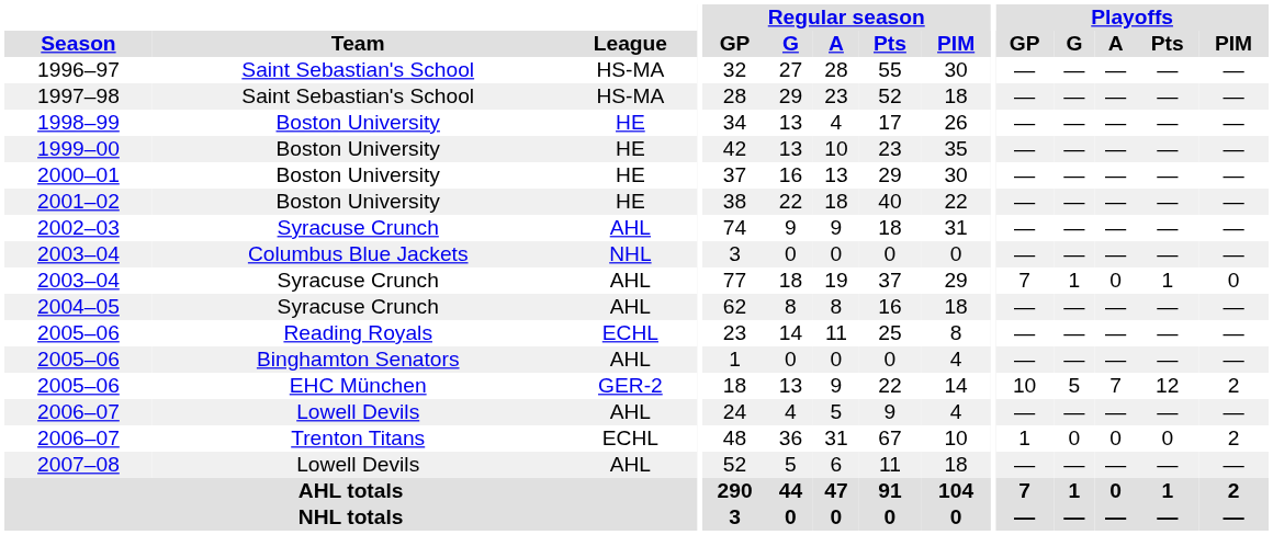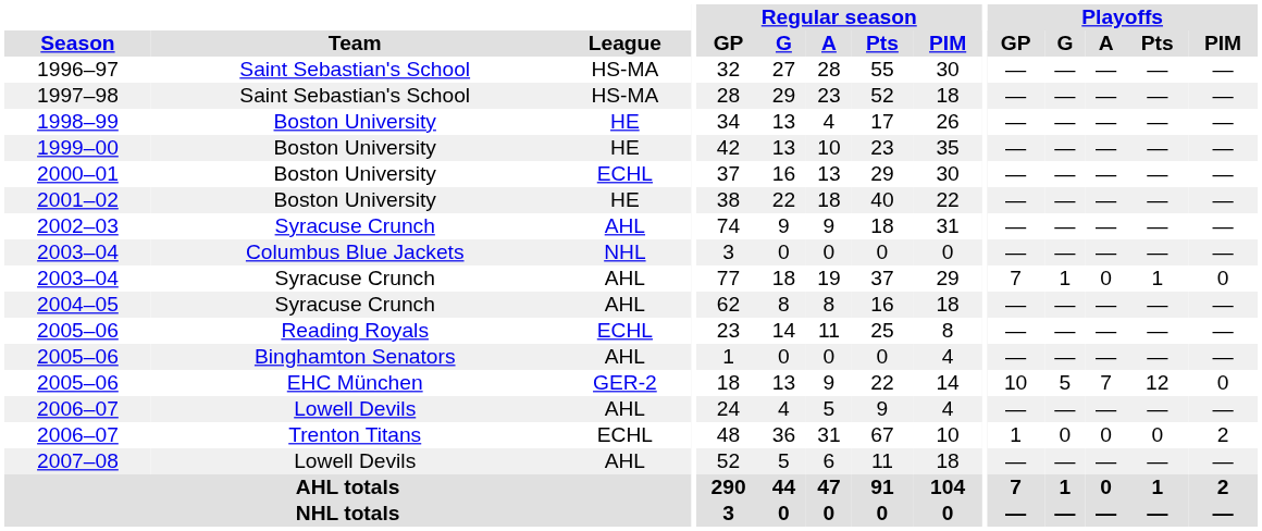 <table border="0" cellpadding="1" cellspacing="0" style="text-align:center; width:60em">
 <tr bgcolor="#e0e0e0">
 <th colspan="3" bgcolor="#ffffff"></th>
 <th rowspan="100" bgcolor="#ffffff"></th>
 <th colspan="5"><a href='#'>Regular season</a></th>
 <th rowspan="100" bgcolor="#ffffff"></th>
 <th colspan="5"><a href='#'>Playoffs</a></th>
 </tr>
 <tr bgcolor="#e0e0e0">
 <th><a href='#'>Season</a></th>
 <th>Team</th>
 <th>League</th>
 <th>GP</th>
 <th><a href='#'>G</a></th>
 <th><a href='#'>A</a></th>
 <th><a href='#'>Pts</a></th>
 <th><a href='#'>PIM</a></th>
 <th>GP</th>
 <th>G</th>
 <th>A</th>
 <th>Pts</th>
 <th>PIM</th>
 </tr>
 <tr>
 <td>1996–97</td>
 <td><a href='#'>Saint Sebastian's School</a></td>
 <td>HS-MA</td>
 <td>32</td>
 <td>27</td>
 <td>28</td>
 <td>55</td>
 <td>30</td>
 <td>—</td>
 <td>—</td>
 <td>—</td>
 <td>—</td>
 <td>—</td>
 </tr>
 <tr bgcolor="#f0f0f0">
 <td>1997–98</td>
 <td>Saint Sebastian's School</td>
 <td>HS-MA</td>
 <td>28</td>
 <td>29</td>
 <td>23</td>
 <td>52</td>
 <td>18</td>
 <td>—</td>
 <td>—</td>
 <td>—</td>
 <td>—</td>
 <td>—</td>
 </tr>
 <tr>
 <td><a href='#'>1998–99</a></td>
 <td><a href='#'>Boston University</a></td>
 <td><a href='#'>HE</a></td>
 <td>34</td>
 <td>13</td>
 <td>4</td>
 <td>17</td>
 <td>26</td>
 <td>—</td>
 <td>—</td>
 <td>—</td>
 <td>—</td>
 <td>—</td>
 </tr>
 <tr bgcolor="#f0f0f0">
 <td><a href='#'>1999–00</a></td>
 <td>Boston University</td>
 <td>HE</td>
 <td>42</td>
 <td>13</td>
 <td>10</td>
 <td>23</td>
 <td>35</td>
 <td>—</td>
 <td>—</td>
 <td>—</td>
 <td>—</td>
 <td>—</td>
 </tr>
 <tr>
 <td><a href='#'>2000–01</a></td>
 <td>Boston University</td>
-<td>HE</td>
+<td><a href='#'>ECHL</a></td>
 <td>37</td>
 <td>16</td>
 <td>13</td>
 <td>29</td>
 <td>30</td>
 <td>—</td>
 <td>—</td>
 <td>—</td>
 <td>—</td>
 <td>—</td>
 </tr>
 <tr bgcolor="#f0f0f0">
 <td><a href='#'>2001–02</a></td>
 <td>Boston University</td>
 <td>HE</td>
 <td>38</td>
 <td>22</td>
 <td>18</td>
 <td>40</td>
 <td>22</td>
 <td>—</td>
 <td>—</td>
 <td>—</td>
 <td>—</td>
 <td>—</td>
 </tr>
 <tr>
 <td><a href='#'>2002–03</a></td>
 <td><a href='#'>Syracuse Crunch</a></td>
 <td><a href='#'>AHL</a></td>
 <td>74</td>
 <td>9</td>
 <td>9</td>
 <td>18</td>
 <td>31</td>
 <td>—</td>
 <td>—</td>
 <td>—</td>
 <td>—</td>
 <td>—</td>
 </tr>
 <tr bgcolor="#f0f0f0">
 <td><a href='#'>2003–04</a></td>
 <td><a href='#'>Columbus Blue Jackets</a></td>
 <td><a href='#'>NHL</a></td>
 <td>3</td>
 <td>0</td>
 <td>0</td>
 <td>0</td>
 <td>0</td>
 <td>—</td>
 <td>—</td>
 <td>—</td>
 <td>—</td>
 <td>—</td>
 </tr>
 <tr>
 <td><a href='#'>2003–04</a></td>
 <td>Syracuse Crunch</td>
 <td>AHL</td>
 <td>77</td>
 <td>18</td>
 <td>19</td>
 <td>37</td>
 <td>29</td>
 <td>7</td>
 <td>1</td>
 <td>0</td>
 <td>1</td>
 <td>0</td>
 </tr>
 <tr bgcolor="#f0f0f0">
 <td><a href='#'>2004–05</a></td>
 <td>Syracuse Crunch</td>
 <td>AHL</td>
 <td>62</td>
 <td>8</td>
 <td>8</td>
 <td>16</td>
 <td>18</td>
 <td>—</td>
 <td>—</td>
 <td>—</td>
 <td>—</td>
 <td>—</td>
 </tr>
 <tr>
 <td><a href='#'>2005–06</a></td>
 <td><a href='#'>Reading Royals</a></td>
 <td><a href='#'>ECHL</a></td>
 <td>23</td>
 <td>14</td>
 <td>11</td>
 <td>25</td>
 <td>8</td>
 <td>—</td>
 <td>—</td>
 <td>—</td>
 <td>—</td>
 <td>—</td>
 </tr>
 <tr bgcolor="#f0f0f0">
 <td><a href='#'>2005–06</a></td>
 <td><a href='#'>Binghamton Senators</a></td>
 <td>AHL</td>
 <td>1</td>
 <td>0</td>
 <td>0</td>
 <td>0</td>
 <td>4</td>
 <td>—</td>
 <td>—</td>
 <td>—</td>
 <td>—</td>
 <td>—</td>
 </tr>
 <tr>
 <td><a href='#'>2005–06</a></td>
 <td><a href='#'>EHC München</a></td>
 <td><a href='#'>GER-2</a></td>
 <td>18</td>
 <td>13</td>
 <td>9</td>
 <td>22</td>
 <td>14</td>
 <td>10</td>
 <td>5</td>
 <td>7</td>
 <td>12</td>
-<td>2</td>
+<td>0</td>
 </tr>
 <tr bgcolor="#f0f0f0">
 <td><a href='#'>2006–07</a></td>
 <td><a href='#'>Lowell Devils</a></td>
 <td>AHL</td>
 <td>24</td>
 <td>4</td>
 <td>5</td>
 <td>9</td>
 <td>4</td>
 <td>—</td>
 <td>—</td>
 <td>—</td>
 <td>—</td>
 <td>—</td>
 </tr>
 <tr>
 <td><a href='#'>2006–07</a></td>
 <td><a href='#'>Trenton Titans</a></td>
 <td>ECHL</td>
 <td>48</td>
 <td>36</td>
 <td>31</td>
 <td>67</td>
 <td>10</td>
 <td>1</td>
 <td>0</td>
 <td>0</td>
 <td>0</td>
 <td>2</td>
 </tr>
 <tr bgcolor="#f0f0f0">
 <td><a href='#'>2007–08</a></td>
 <td>Lowell Devils</td>
 <td>AHL</td>
 <td>52</td>
 <td>5</td>
 <td>6</td>
 <td>11</td>
 <td>18</td>
 <td>—</td>
 <td>—</td>
 <td>—</td>
 <td>—</td>
 <td>—</td>
 </tr>
 <tr bgcolor="#e0e0e0">
 <th colspan="3">AHL totals</th>
 <th>290</th>
 <th>44</th>
 <th>47</th>
 <th>91</th>
 <th>104</th>
 <th>7</th>
 <th>1</th>
 <th>0</th>
 <th>1</th>
 <th>2</th>
 </tr>
 <tr bgcolor="#e0e0e0">
 <th colspan="3">NHL totals</th>
 <th>3</th>
 <th>0</th>
 <th>0</th>
 <th>0</th>
 <th>0</th>
 <th>—</th>
 <th>—</th>
 <th>—</th>
 <th>—</th>
 <th>—</th>
 </tr>
 </table>
